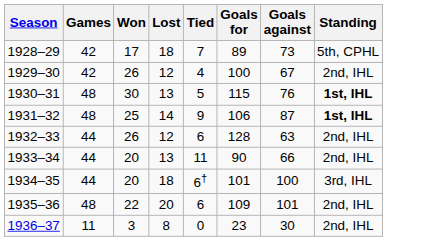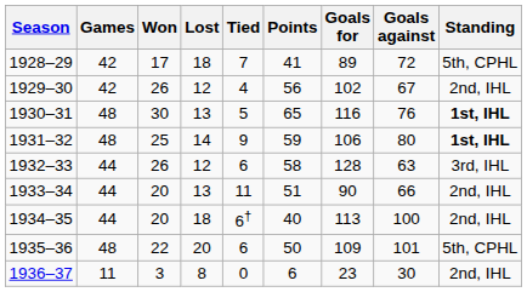 <table class="wikitable" style="text-align:center">
 <tr>
 <th><a href='#'>Season</a></th>
 <th>Games</th>
 <th>Won</th>
 <th>Lost</th>
 <th>Tied</th>
+<th>Points</th>
 <th>Goals<br>for</th>
 <th>Goals<br>against</th>
 <th>Standing</th>
 </tr>
 <tr>
 <td>1928–29</td>
 <td>42</td>
 <td>17</td>
 <td>18</td>
 <td>7</td>
+<td>41</td>
 <td>89</td>
-<td>73</td>
+<td>72</td>
 <td>5th, CPHL</td>
 </tr>
 <tr>
 <td>1929–30</td>
 <td>42</td>
 <td>26</td>
 <td>12</td>
 <td>4</td>
-<td>100</td>
+<td>56</td>
+<td>102</td>
 <td>67</td>
 <td>2nd, IHL</td>
 </tr>
 <tr>
 <td>1930–31</td>
 <td>48</td>
 <td>30</td>
 <td>13</td>
 <td>5</td>
-<td>115</td>
+<td>65</td>
+<td>116</td>
 <td>76</td>
 <td><strong>1st, IHL</strong></td>
 </tr>
 <tr>
 <td>1931–32</td>
 <td>48</td>
 <td>25</td>
 <td>14</td>
 <td>9</td>
+<td>59</td>
 <td>106</td>
-<td>87</td>
+<td>80</td>
 <td><strong>1st, IHL</strong></td>
 </tr>
 <tr>
 <td>1932–33</td>
 <td>44</td>
 <td>26</td>
 <td>12</td>
 <td>6</td>
+<td>58</td>
 <td>128</td>
 <td>63</td>
-<td>2nd, IHL</td>
+<td>3rd, IHL</td>
 </tr>
 <tr>
 <td>1933–34</td>
 <td>44</td>
 <td>20</td>
 <td>13</td>
 <td>11</td>
+<td>51</td>
 <td>90</td>
 <td>66</td>
 <td>2nd, IHL</td>
 </tr>
 <tr>
 <td>1934–35</td>
 <td>44</td>
 <td>20</td>
 <td>18</td>
 <td>6<sup>†</sup></td>
-<td>101</td>
+<td>40</td>
+<td>113</td>
 <td>100</td>
-<td>3rd, IHL</td>
+<td>2nd, IHL</td>
 </tr>
 <tr>
 <td>1935–36</td>
 <td>48</td>
 <td>22</td>
 <td>20</td>
 <td>6</td>
+<td>50</td>
 <td>109</td>
 <td>101</td>
-<td>2nd, IHL</td>
+<td>5th, CPHL</td>
 </tr>
 <tr>
 <td><a href='#'>1936–37</a></td>
 <td>11</td>
 <td>3</td>
 <td>8</td>
 <td>0</td>
+<td>6</td>
 <td>23</td>
 <td>30</td>
 <td>2nd, IHL</td>
 </tr>
 </table>
